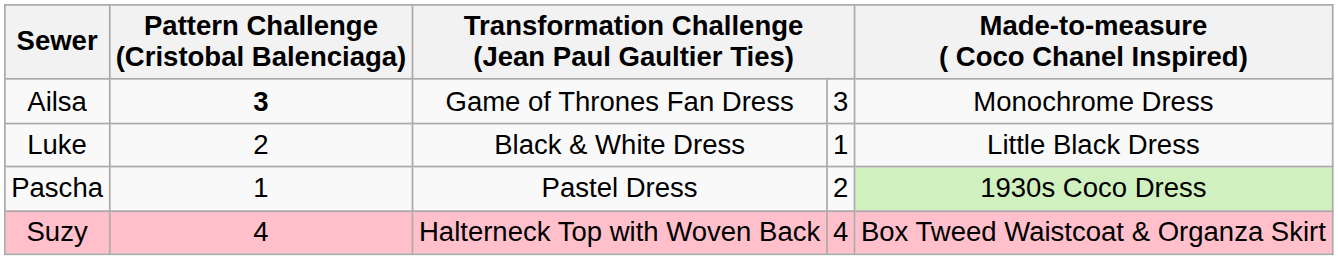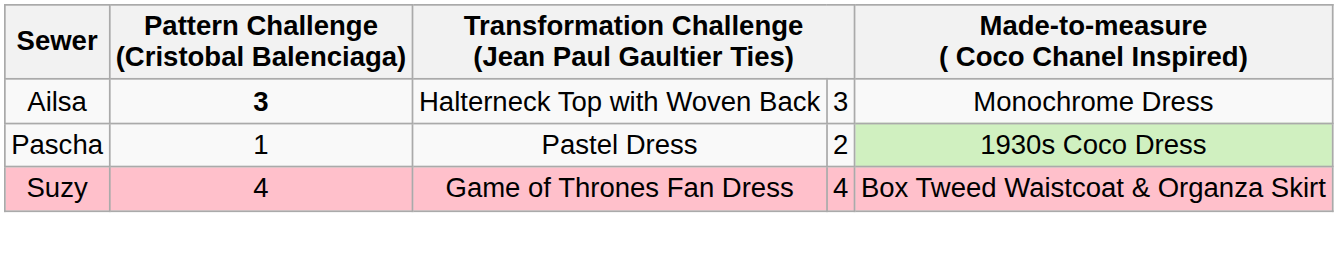 <table class="wikitable" style="text-align:center;">
 <tr>
 <th>Sewer</th>
 <th>Pattern Challenge<br>(Cristobal Balenciaga)</th>
 <th colspan="2">Transformation Challenge<br>(Jean Paul Gaultier Ties)</th>
 <th>Made-to-measure<br>( Coco Chanel Inspired)</th>
 </tr>
 <tr>
 <td>Ailsa</td>
 <td><strong>3</strong></td>
-<td>Game of Thrones Fan Dress</td>
+<td>Halterneck Top with Woven Back</td>
 <td>3</td>
 <td>Monochrome Dress</td>
-</tr>
-<tr>
-<td>Luke</td>
-<td>2</td>
-<td>Black & White Dress</td>
-<td>1</td>
-<td>Little Black Dress</td>
 </tr>
 <tr>
 <td>Pascha</td>
 <td>1</td>
 <td>Pastel Dress</td>
 <td>2</td>
 <td style="background:#d0f0c0">1930s Coco Dress</td>
 </tr>
 <tr style="background:pink">
 <td>Suzy</td>
 <td>4</td>
-<td>Halterneck Top with Woven Back</td>
+<td>Game of Thrones Fan Dress</td>
 <td>4</td>
 <td>Box Tweed Waistcoat & Organza Skirt</td>
 </tr>
 </table>
